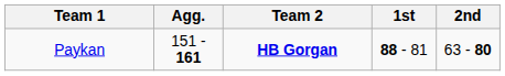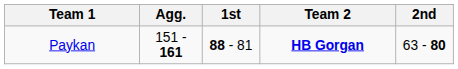 <table class="wikitable" style="text-align:center">
 <tr>
 <th width=150>Team 1</th>
 <th width=65>Agg.</th>
+<th width=60>1st</th>
 <th width=150>Team 2</th>
-<th width=60>1st</th>
 <th width=60>2nd</th>
 </tr>
 <tr>
 <td><a href='#'>Paykan</a></td>
 <td>151 - <strong>161</strong></td>
+<td><strong>88</strong> - 81</td>
 <td><strong><a href='#'>HB Gorgan</a></strong></td>
-<td><strong>88</strong> - 81</td>
 <td>63 - <strong>80</strong></td>
 </tr>
 </table>
